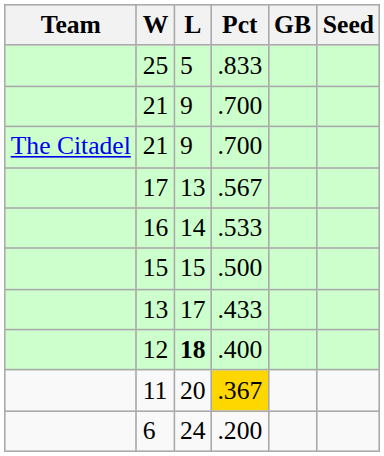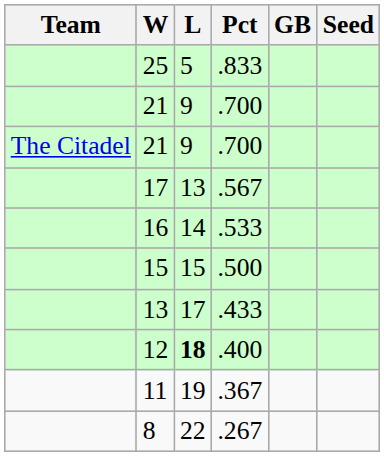 <table class="wikitable">
 <tr>
 <th>Team</th>
 <th>W</th>
 <th>L</th>
 <th>Pct</th>
 <th>GB</th>
 <th>Seed</th>
 </tr>
 <tr bgcolor="#ccffcc">
 <td></td>
 <td>25</td>
 <td>5</td>
 <td>.833</td>
 <td></td>
 <td></td>
 </tr>
 <tr bgcolor="#ccffcc">
 <td></td>
 <td>21</td>
 <td>9</td>
 <td>.700</td>
 <td></td>
 <td></td>
 </tr>
 <tr bgcolor="#ccffcc">
 <td><a href='#'>The Citadel</a></td>
 <td>21</td>
 <td>9</td>
 <td>.700</td>
 <td></td>
 <td></td>
 </tr>
 <tr bgcolor="#ccffcc">
 <td></td>
 <td>17</td>
 <td>13</td>
 <td>.567</td>
 <td></td>
 <td></td>
 </tr>
 <tr bgcolor="#ccffcc">
 <td></td>
 <td>16</td>
 <td>14</td>
 <td>.533</td>
 <td></td>
 <td></td>
 </tr>
 <tr bgcolor="#ccffcc">
 <td></td>
 <td>15</td>
 <td>15</td>
 <td>.500</td>
 <td></td>
 <td></td>
 </tr>
 <tr bgcolor="#ccffcc">
 <td></td>
 <td>13</td>
 <td>17</td>
 <td>.433</td>
 <td></td>
 <td></td>
 </tr>
 <tr bgcolor="#ccffcc">
 <td></td>
 <td>12</td>
 <td><strong>18</strong></td>
 <td>.400</td>
 <td></td>
 <td></td>
 </tr>
 <tr>
 <td></td>
 <td>11</td>
-<td>20</td>
-<td style="background: gold;">.367</td>
+<td>19</td>
+<td>.367</td>
 <td></td>
 <td></td>
 </tr>
 <tr>
 <td></td>
-<td>6</td>
-<td>24</td>
-<td>.200</td>
+<td>8</td>
+<td>22</td>
+<td>.267</td>
 <td></td>
 <td></td>
 </tr>
 </table>
